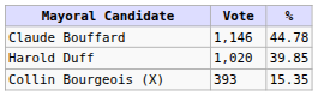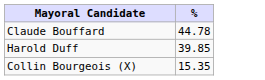 <table class="wikitable">
 <tr>
 <th style="background:#ddf; width:200px;">Mayoral Candidate</th>
-<th style="background:#ddf; width:50px;">Vote</th>
 <th style="background:#ddf; width:30px;">%</th>
 </tr>
 <tr>
 <td>Claude Bouffard</td>
-<td>1,146</td>
 <td>44.78</td>
 </tr>
 <tr>
 <td>Harold Duff</td>
-<td>1,020</td>
 <td>39.85</td>
 </tr>
 <tr>
 <td>Collin Bourgeois (X)</td>
-<td>393</td>
 <td>15.35</td>
 </tr>
 </table>
